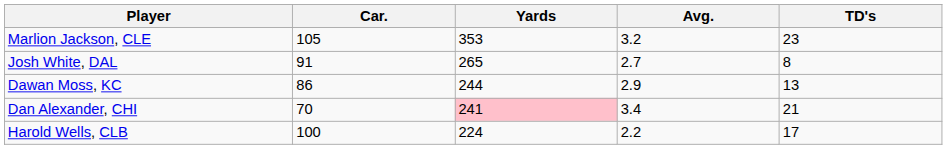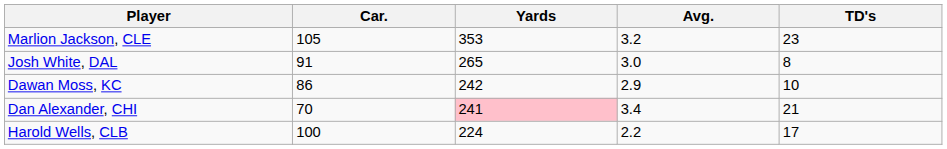 <table class="wikitable sortable">
 <tr>
 <th bgcolor="#DDDDFF" width="16%">Player</th>
 <th bgcolor="#DDDDFF" width="9%">Car.</th>
 <th bgcolor="#DDDDFF" width="9%">Yards</th>
 <th bgcolor="#DDDDFF" width="9%">Avg.</th>
 <th bgcolor="#DDDDFF" width="9%">TD's</th>
 </tr>
 <tr>
 <td><a href='#'>Marlion Jackson</a>, <a href='#'>CLE</a></td>
 <td>105</td>
 <td>353</td>
 <td>3.2</td>
 <td>23</td>
 </tr>
 <tr>
 <td><a href='#'>Josh White</a>, <a href='#'>DAL</a></td>
 <td>91</td>
 <td>265</td>
-<td>2.7</td>
+<td>3.0</td>
 <td>8</td>
 </tr>
 <tr>
 <td><a href='#'>Dawan Moss</a>, <a href='#'>KC</a></td>
 <td>86</td>
-<td>244</td>
+<td>242</td>
 <td>2.9</td>
-<td>13</td>
+<td>10</td>
 </tr>
 <tr>
 <td><a href='#'>Dan Alexander</a>, <a href='#'>CHI</a></td>
 <td>70</td>
 <td style="background: pink;">241</td>
 <td>3.4</td>
 <td>21</td>
 </tr>
 <tr>
 <td><a href='#'>Harold Wells</a>, <a href='#'>CLB</a></td>
 <td>100</td>
 <td>224</td>
 <td>2.2</td>
 <td>17</td>
 </tr>
 </table>
